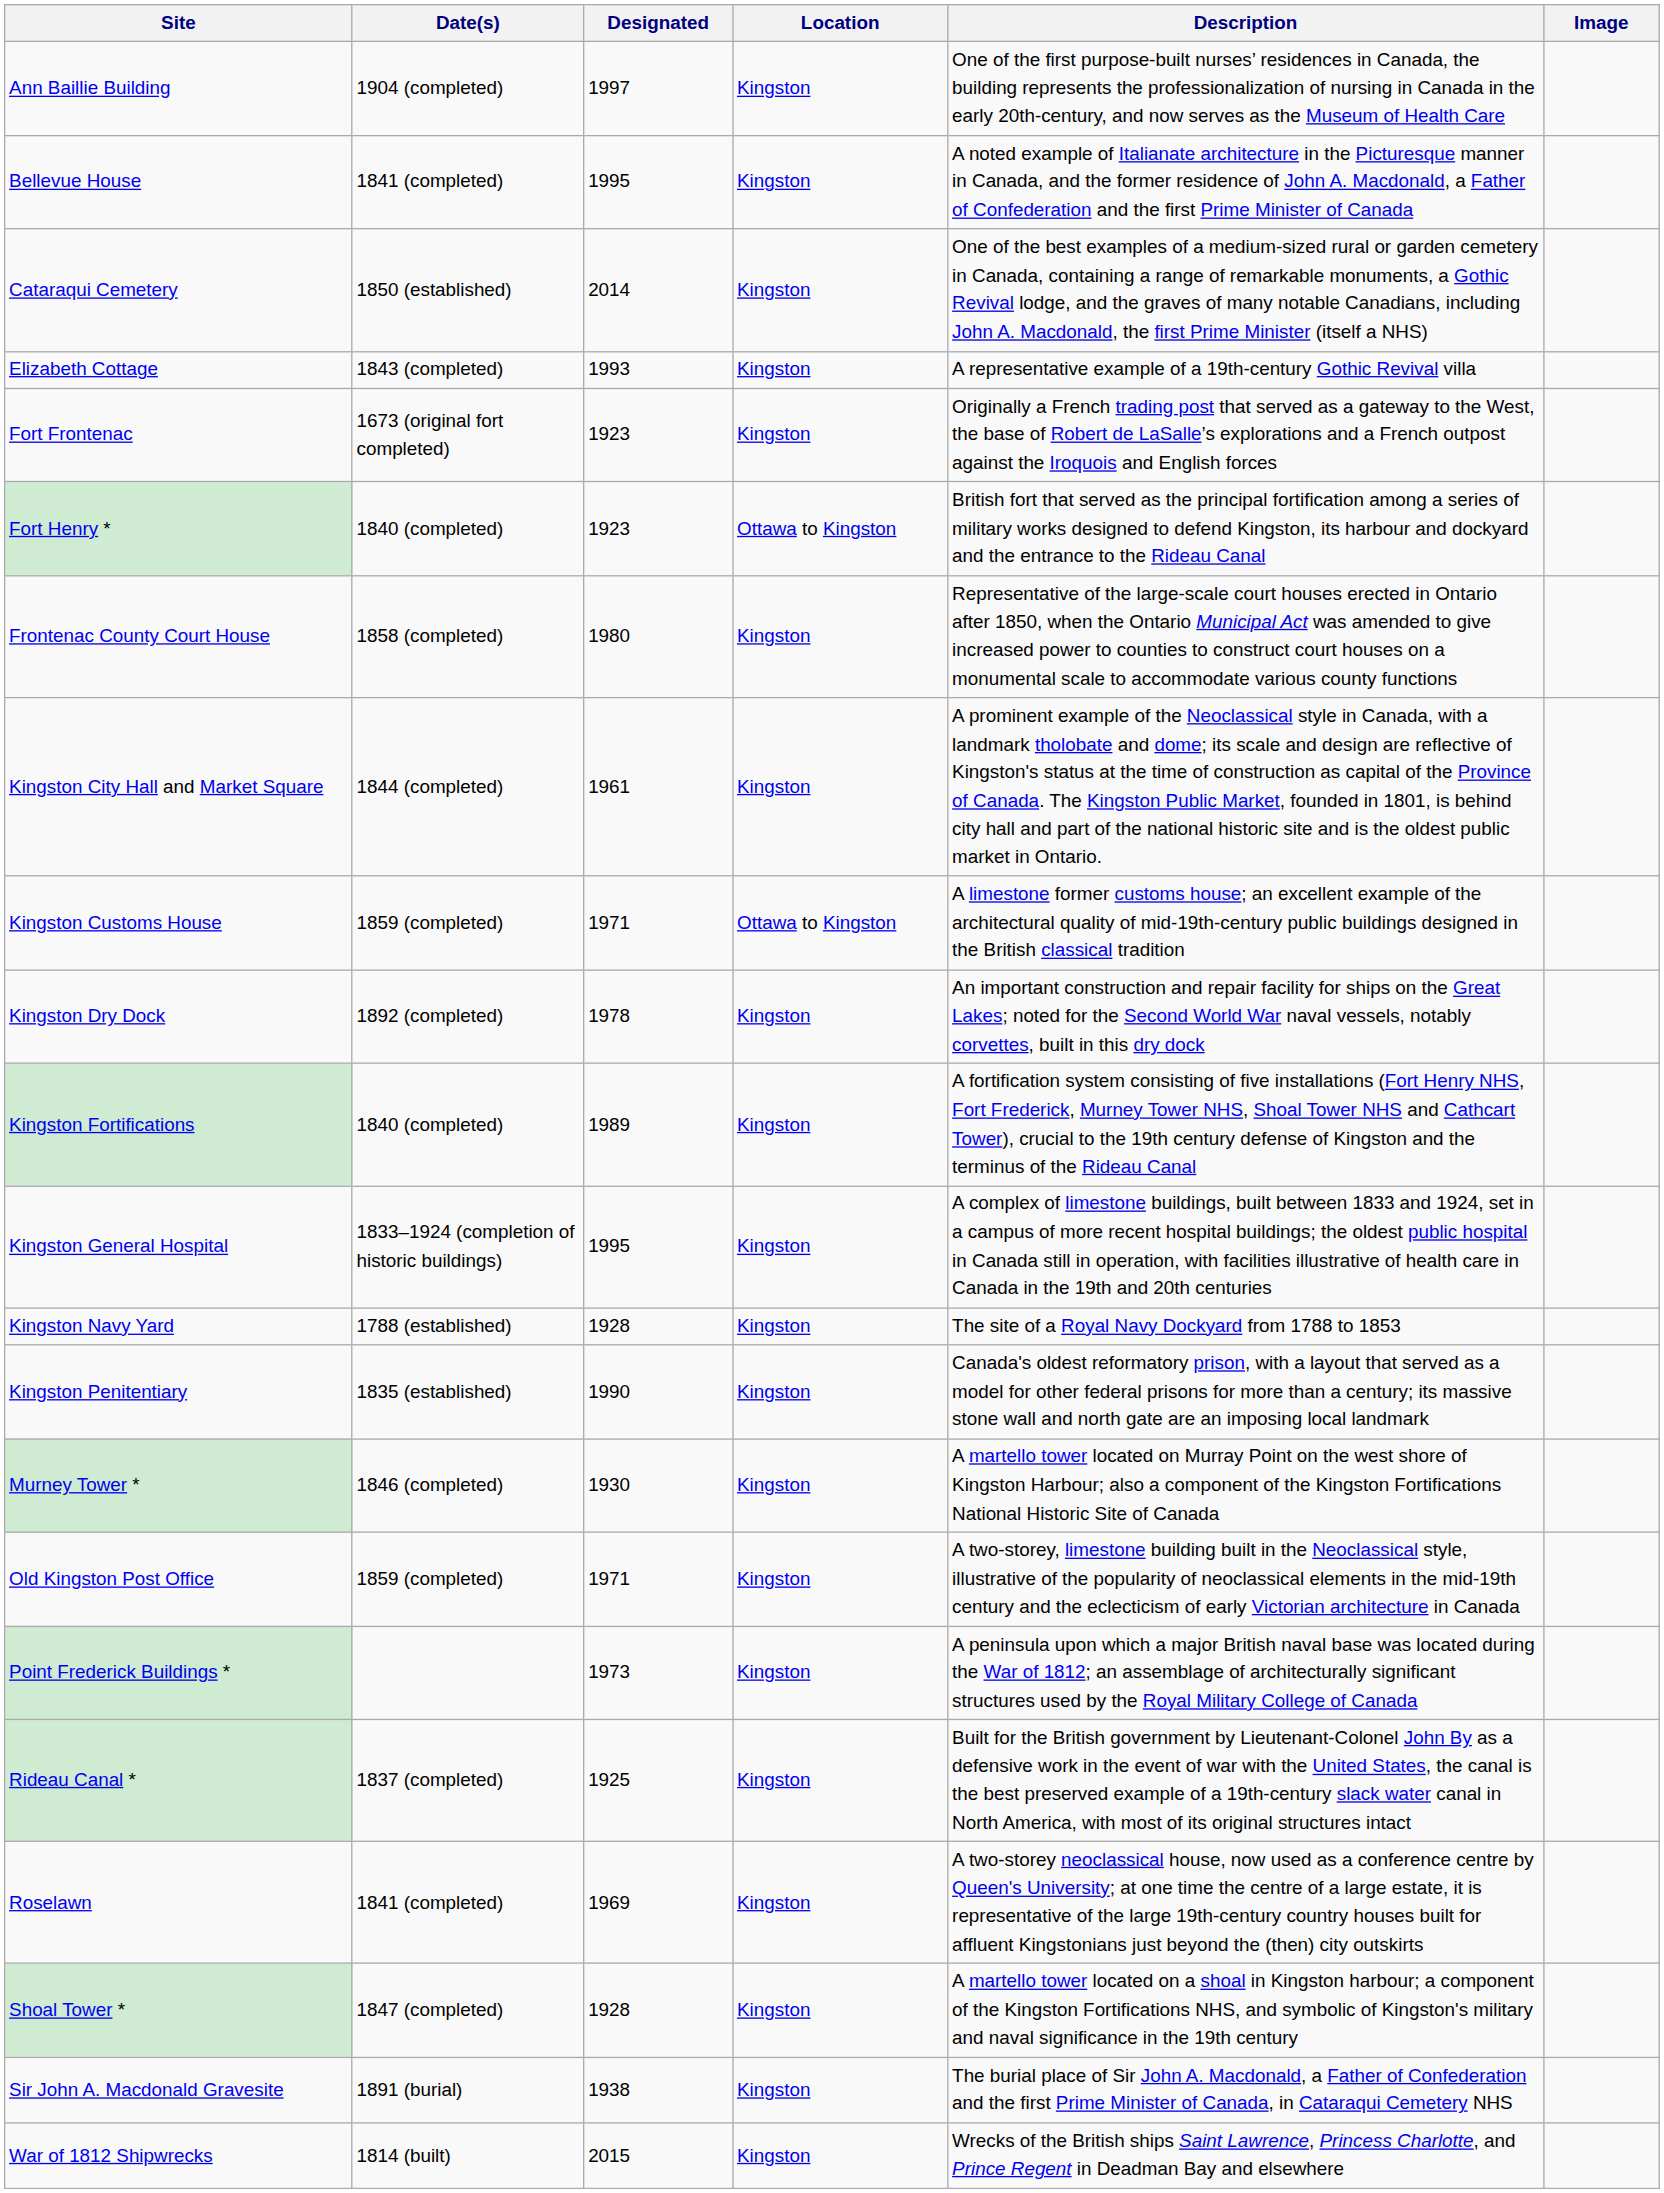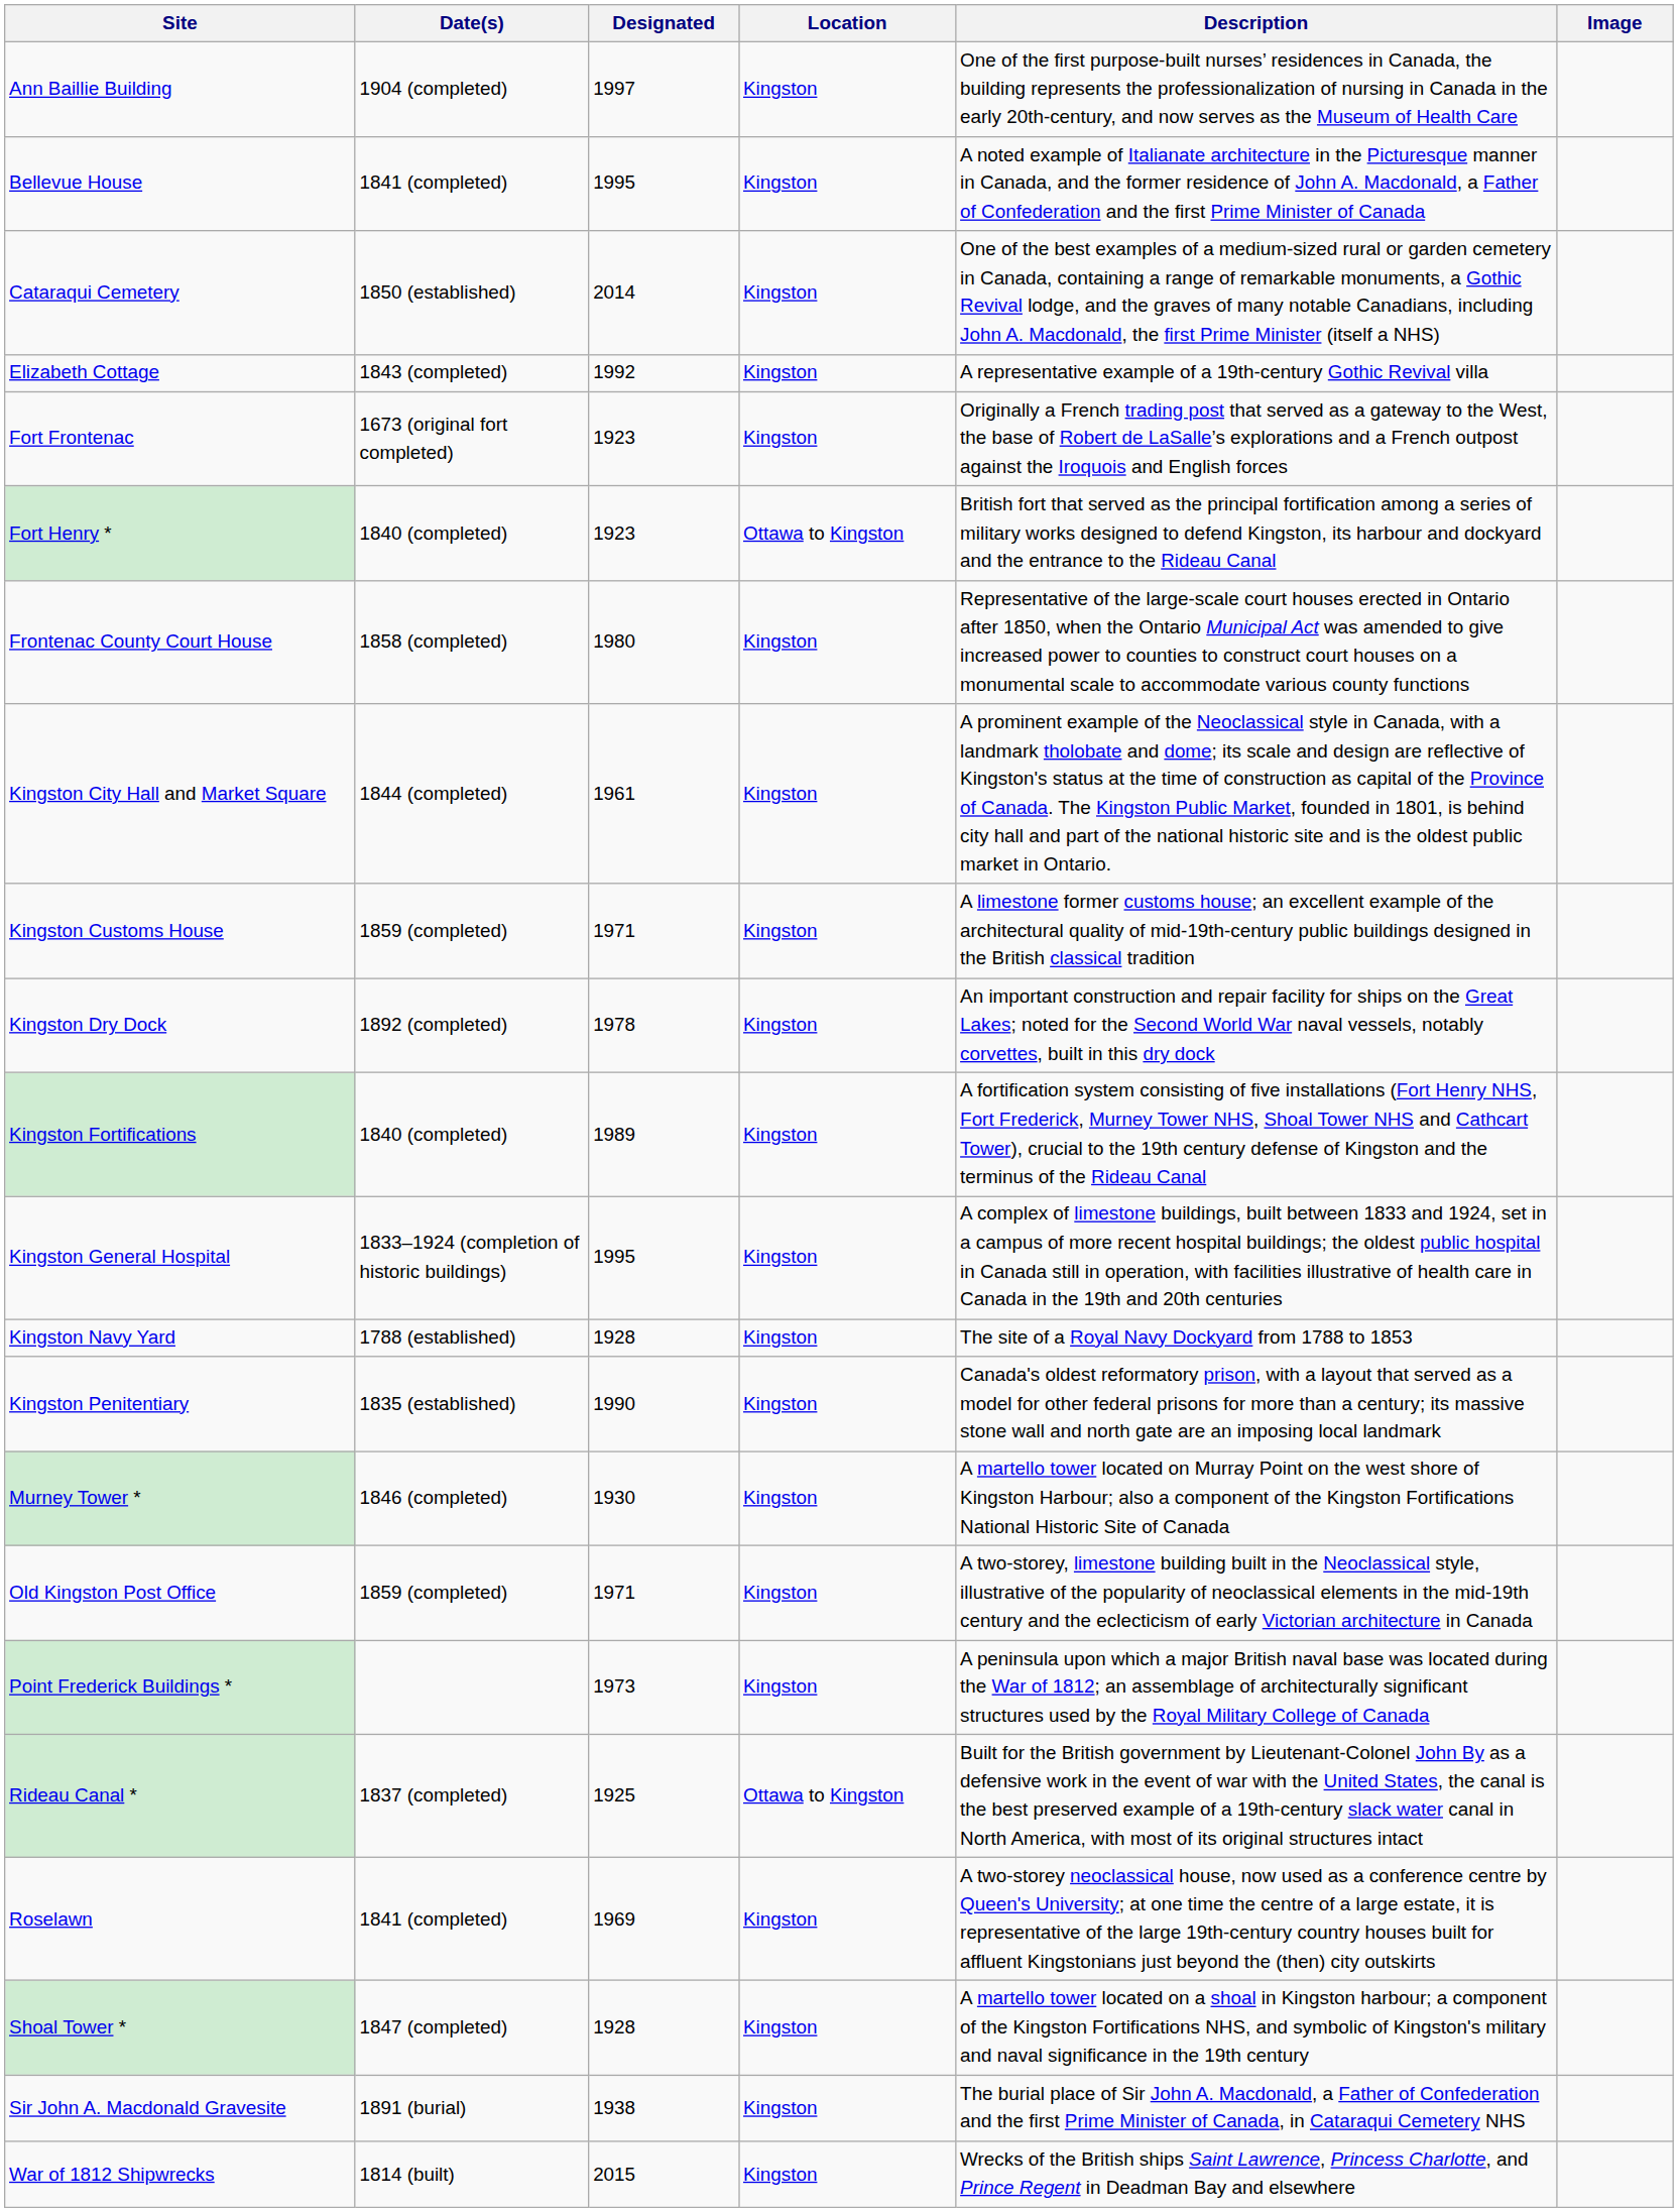 <table class="wikitable sortable" style="font-size:90%;width:100%;border:0px;text-align:left;line-height:150%;">
 <tr>
 <th style="background-color:#f2f2f2; color: #000080" width="21%">Site</th>
 <th style="background-color:#f2f2f2; color: #000080" width="14%">Date(s)</th>
 <th style="background-color:#f2f2f2; color: #000080" width="9%">Designated</th>
 <th style="background-color:#f2f2f2; color: #000080" width="13%">Location</th>
 <th style="background-color:#f2f2f2; color: #000080" width="36%" class="unsortable">Description</th>
 <th style="background-color:#f2f2f2; color: #000080" width="7%" class="unsortable">Image</th>
 </tr>
 <tr>
 <td><a href='#'>Ann Baillie Building</a></td>
 <td>1904 (completed)</td>
 <td>1997</td>
 <td><a href='#'>Kingston</a><br> </td>
 <td>One of the first purpose-built nurses’ residences in Canada, the building represents the professionalization of nursing in Canada in the early 20th-century, and now serves as the <a href='#'>Museum of Health Care</a></td>
 <td></td>
 </tr>
 <tr>
 <td><a href='#'>Bellevue House</a></td>
 <td>1841 (completed)</td>
 <td>1995</td>
 <td><a href='#'>Kingston</a><br></td>
 <td>A noted example of <a href='#'>Italianate architecture</a> in the <a href='#'>Picturesque</a> manner in Canada, and the former residence of <a href='#'>John A. Macdonald</a>, a <a href='#'>Father of Confederation</a> and the first <a href='#'>Prime Minister of Canada</a></td>
 <td></td>
 </tr>
 <tr>
 <td><a href='#'>Cataraqui Cemetery</a></td>
 <td>1850 (established)</td>
 <td>2014</td>
 <td><a href='#'>Kingston</a><br></td>
 <td>One of the best examples of a medium-sized rural or garden cemetery in Canada, containing a range of remarkable monuments, a <a href='#'>Gothic Revival</a> lodge, and the graves of many notable Canadians, including <a href='#'>John A. Macdonald</a>, the <a href='#'>first Prime Minister</a> (itself a NHS)</td>
 <td></td>
 </tr>
 <tr>
 <td><a href='#'>Elizabeth Cottage</a></td>
 <td>1843 (completed)</td>
-<td>1993</td>
+<td>1992</td>
 <td><a href='#'>Kingston</a><br></td>
 <td>A representative example of a 19th-century <a href='#'>Gothic Revival</a> villa</td>
 <td></td>
 </tr>
 <tr>
 <td><a href='#'>Fort Frontenac</a></td>
 <td>1673 (original fort completed)</td>
 <td>1923</td>
 <td><a href='#'>Kingston</a><br></td>
 <td>Originally a French <a href='#'>trading post</a> that served as a gateway to the West, the base of <a href='#'>Robert de LaSalle</a>’s explorations and a French outpost against the <a href='#'>Iroquois</a> and English forces</td>
 <td></td>
 </tr>
 <tr>
 <td bgcolor=#cfecd2 scope=row><a href='#'>Fort Henry</a> * </td>
 <td>1840 (completed)</td>
 <td>1923</td>
 <td><a href='#'>Ottawa</a> to <a href='#'>Kingston</a><br></td>
 <td>British fort that served as the principal fortification among a series of military works designed to defend Kingston, its harbour and dockyard and the entrance to the <a href='#'>Rideau Canal</a></td>
 <td></td>
 </tr>
 <tr>
 <td><a href='#'>Frontenac County Court House</a></td>
 <td>1858 (completed)</td>
 <td>1980</td>
 <td><a href='#'>Kingston</a><br></td>
 <td>Representative of the large-scale court houses erected in Ontario after 1850, when the Ontario <em><a href='#'>Municipal Act</a></em> was amended to give increased power to counties to construct court houses on a monumental scale to accommodate various county functions</td>
 <td></td>
 </tr>
 <tr>
 <td><a href='#'>Kingston City Hall</a> and <a href='#'>Market Square</a></td>
 <td>1844 (completed)</td>
 <td>1961</td>
 <td><a href='#'>Kingston</a><br></td>
 <td>A prominent example of the <a href='#'>Neoclassical</a> style in Canada, with a landmark <a href='#'>tholobate</a> and <a href='#'>dome</a>; its scale and design are reflective of Kingston's status at the time of construction as capital of the <a href='#'>Province of Canada</a>. The <a href='#'>Kingston Public Market</a>, founded in 1801, is behind city hall and part of the national historic site and is the oldest public market in Ontario.</td>
 <td></td>
 </tr>
 <tr>
 <td><a href='#'>Kingston Customs House</a></td>
 <td>1859 (completed)</td>
 <td>1971</td>
-<td><a href='#'>Ottawa</a> to <a href='#'>Kingston</a><br></td>
+<td><a href='#'>Kingston</a><br></td>
 <td>A <a href='#'>limestone</a> former <a href='#'>customs house</a>; an excellent example of the architectural quality of mid-19th-century public buildings designed in the British <a href='#'>classical</a> tradition</td>
 <td></td>
 </tr>
 <tr>
 <td><a href='#'>Kingston Dry Dock</a></td>
 <td>1892 (completed)</td>
 <td>1978</td>
 <td><a href='#'>Kingston</a><br></td>
 <td>An important construction and repair facility for ships on the <a href='#'>Great Lakes</a>; noted for the <a href='#'>Second World War</a> naval vessels, notably <a href='#'>corvettes</a>, built in this <a href='#'>dry dock</a></td>
 <td></td>
 </tr>
 <tr>
 <td bgcolor=#cfecd2 scope=row><a href='#'>Kingston Fortifications</a></td>
 <td>1840 (completed)</td>
 <td>1989</td>
 <td><a href='#'>Kingston</a><br></td>
 <td>A fortification system consisting of five installations (<a href='#'>Fort Henry NHS</a>, <a href='#'>Fort Frederick</a>, <a href='#'>Murney Tower NHS</a>, <a href='#'>Shoal Tower NHS</a> and <a href='#'>Cathcart Tower</a>), crucial to the 19th century defense of Kingston and the terminus of the <a href='#'>Rideau Canal</a></td>
 <td></td>
 </tr>
 <tr>
 <td><a href='#'>Kingston General Hospital</a></td>
 <td>1833–1924 (completion of historic buildings)</td>
 <td>1995</td>
 <td><a href='#'>Kingston</a><br></td>
 <td>A complex of <a href='#'>limestone</a> buildings, built between 1833 and 1924, set in a campus of more recent hospital buildings; the oldest <a href='#'>public hospital</a> in Canada still in operation, with facilities illustrative of health care in Canada in the 19th and 20th centuries</td>
 <td></td>
 </tr>
 <tr>
 <td><a href='#'>Kingston Navy Yard</a></td>
 <td>1788 (established)</td>
 <td>1928</td>
 <td><a href='#'>Kingston</a><br></td>
 <td>The site of a <a href='#'>Royal Navy Dockyard</a> from 1788 to 1853</td>
 <td></td>
 </tr>
 <tr>
 <td><a href='#'>Kingston Penitentiary</a></td>
 <td>1835 (established)</td>
 <td>1990</td>
 <td><a href='#'>Kingston</a><br></td>
 <td>Canada's oldest reformatory <a href='#'>prison</a>, with a layout that served as a model for other federal prisons for more than a century; its massive stone wall and north gate are an imposing local landmark</td>
 <td></td>
 </tr>
 <tr>
 <td bgcolor=#cfecd2 scope=row><a href='#'>Murney Tower</a> * </td>
 <td>1846 (completed)</td>
 <td>1930</td>
 <td><a href='#'>Kingston</a><br></td>
 <td>A <a href='#'>martello tower</a> located on Murray Point on the west shore of Kingston Harbour; also a component of the Kingston Fortifications National Historic Site of Canada</td>
 <td></td>
 </tr>
 <tr>
 <td><a href='#'>Old Kingston Post Office</a></td>
 <td>1859 (completed)</td>
 <td>1971</td>
 <td><a href='#'>Kingston</a><br></td>
 <td>A two-storey, <a href='#'>limestone</a> building built in the <a href='#'>Neoclassical</a> style, illustrative of the popularity of neoclassical elements in the mid-19th century and the eclecticism of early <a href='#'>Victorian architecture</a> in Canada</td>
 <td></td>
 </tr>
 <tr>
 <td bgcolor=#cfecd2 scope=row><a href='#'>Point Frederick Buildings</a> * </td>
 <td></td>
 <td>1973</td>
 <td><a href='#'>Kingston</a><br></td>
 <td>A peninsula upon which a major British naval base was located during the <a href='#'>War of 1812</a>; an assemblage of architecturally significant structures used by the <a href='#'>Royal Military College of Canada</a></td>
 <td></td>
 </tr>
 <tr>
 <td bgcolor=#cfecd2 scope=row><a href='#'>Rideau Canal</a> * </td>
 <td>1837 (completed)</td>
 <td>1925</td>
-<td><a href='#'>Kingston</a><br></td>
+<td><a href='#'>Ottawa</a> to <a href='#'>Kingston</a><br></td>
 <td>Built for the British government by Lieutenant-Colonel <a href='#'>John By</a> as a defensive work in the event of war with the <a href='#'>United States</a>, the canal is the best preserved example of a 19th-century <a href='#'>slack water</a> canal in North America, with most of its original structures intact</td>
 <td></td>
 </tr>
 <tr>
 <td><a href='#'>Roselawn</a></td>
 <td>1841 (completed)</td>
 <td>1969</td>
 <td><a href='#'>Kingston</a><br></td>
 <td>A two-storey <a href='#'>neoclassical</a> house, now used as a conference centre by <a href='#'>Queen's University</a>; at one time the centre of a large estate, it is representative of the large 19th-century country houses built for affluent Kingstonians just beyond the (then) city outskirts</td>
 <td></td>
 </tr>
 <tr>
 <td bgcolor=#cfecd2 scope=row><a href='#'>Shoal Tower</a> * </td>
 <td>1847 (completed)</td>
 <td>1928</td>
 <td><a href='#'>Kingston</a><br></td>
 <td>A <a href='#'>martello tower</a> located on a <a href='#'>shoal</a> in Kingston harbour; a component of the Kingston Fortifications NHS, and symbolic of Kingston's military and naval significance in the 19th century</td>
 <td></td>
 </tr>
 <tr>
 <td><a href='#'>Sir John A. Macdonald Gravesite</a></td>
 <td>1891 (burial)</td>
 <td>1938</td>
 <td><a href='#'>Kingston</a><br></td>
 <td>The burial place of Sir <a href='#'>John A. Macdonald</a>, a <a href='#'>Father of Confederation</a> and the first <a href='#'>Prime Minister of Canada</a>, in <a href='#'>Cataraqui Cemetery</a> NHS</td>
 <td></td>
 </tr>
 <tr>
 <td><a href='#'>War of 1812 Shipwrecks</a></td>
 <td>1814 (built)</td>
 <td>2015</td>
 <td><a href='#'>Kingston</a><br></td>
 <td>Wrecks of the British ships <a href='#'><em>Saint Lawrence</em></a>, <a href='#'><em>Princess Charlotte</em></a>, and <a href='#'><em>Prince Regent</em></a> in Deadman Bay and elsewhere</td>
 <td></td>
 </tr>
 <tr>
 </tr>
 </table>
